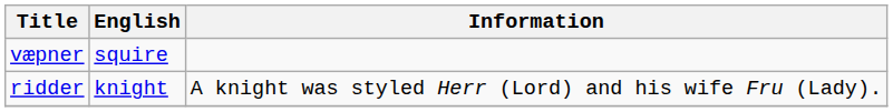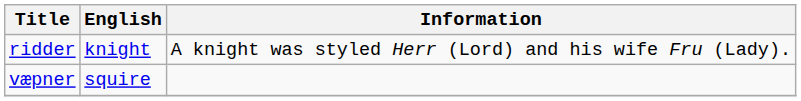 <table class="wikitable">
 <tr>
 <th>Title</th>
 <th>English</th>
 <th>Information</th>
 </tr>
 <tr>
+<td><a href='#'>ridder</a></td>
+<td><a href='#'>knight</a></td>
+<td>A knight was styled <em>Herr</em> (Lord) and his wife <em>Fru</em> (Lady).</td>
+</tr>
+<tr>
 <td><a href='#'>væpner</a></td>
 <td><a href='#'>squire</a></td>
 <td></td>
 </tr>
 <tr>
-<td><a href='#'>ridder</a></td>
-<td><a href='#'>knight</a></td>
-<td>A knight was styled <em>Herr</em> (Lord) and his wife <em>Fru</em> (Lady).</td>
-</tr>
-<tr>
 </tr>
 </table>
